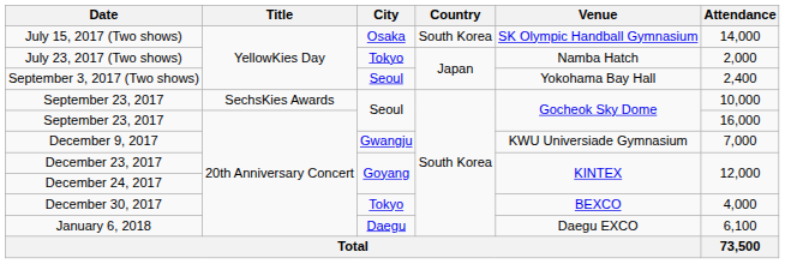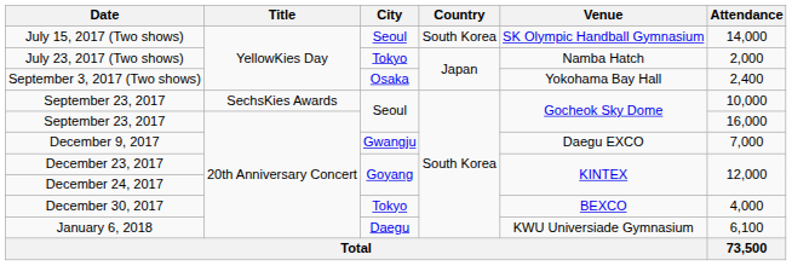 <table class="wikitable" style="text-align:center;">
 <tr>
 <th>Date</th>
 <th>Title</th>
 <th>City</th>
 <th>Country</th>
 <th>Venue</th>
 <th>Attendance</th>
 </tr>
 <tr>
 <td>July 15, 2017 (Two shows)</td>
 <td rowspan=3>YellowKies Day</td>
-<td><a href='#'>Osaka</a></td>
+<td><a href='#'>Seoul</a></td>
 <td>South Korea</td>
 <td><a href='#'>SK Olympic Handball Gymnasium</a></td>
 <td>14,000</td>
 </tr>
 <tr>
 <td>July 23, 2017 (Two shows)</td>
 <td><a href='#'>Tokyo</a></td>
 <td rowspan=2>Japan</td>
 <td>Namba Hatch</td>
 <td>2,000</td>
 </tr>
 <tr>
 <td>September 3, 2017 (Two shows)</td>
-<td><a href='#'>Seoul</a></td>
+<td><a href='#'>Osaka</a></td>
 <td>Yokohama Bay Hall</td>
 <td>2,400</td>
 </tr>
 <tr>
 <td>September 23, 2017</td>
 <td>SechsKies Awards</td>
 <td rowspan=2>Seoul</td>
 <td rowspan=7>South Korea</td>
 <td rowspan=2><a href='#'>Gocheok Sky Dome</a></td>
 <td>10,000</td>
 </tr>
 <tr>
 <td>September 23, 2017</td>
 <td rowspan=6>20th Anniversary Concert</td>
 <td>16,000</td>
 </tr>
 <tr>
 <td>December 9, 2017</td>
 <td><a href='#'>Gwangju</a></td>
-<td>KWU Universiade Gymnasium</td>
+<td>Daegu EXCO</td>
 <td>7,000</td>
 </tr>
 <tr>
 <td>December 23, 2017</td>
 <td rowspan=2><a href='#'>Goyang</a></td>
 <td rowspan=2><a href='#'>KINTEX</a></td>
 <td rowspan=2>12,000</td>
 </tr>
 <tr>
 <td>December 24, 2017</td>
 </tr>
 <tr>
 <td>December 30, 2017</td>
 <td><a href='#'>Tokyo</a></td>
 <td><a href='#'>BEXCO</a></td>
 <td>4,000</td>
 </tr>
 <tr>
 <td>January 6, 2018</td>
 <td><a href='#'>Daegu</a></td>
-<td>Daegu EXCO</td>
+<td>KWU Universiade Gymnasium</td>
 <td>6,100</td>
 </tr>
 <tr>
 <th colspan=5>Total</th>
 <th>73,500</th>
 </tr>
 </table>
